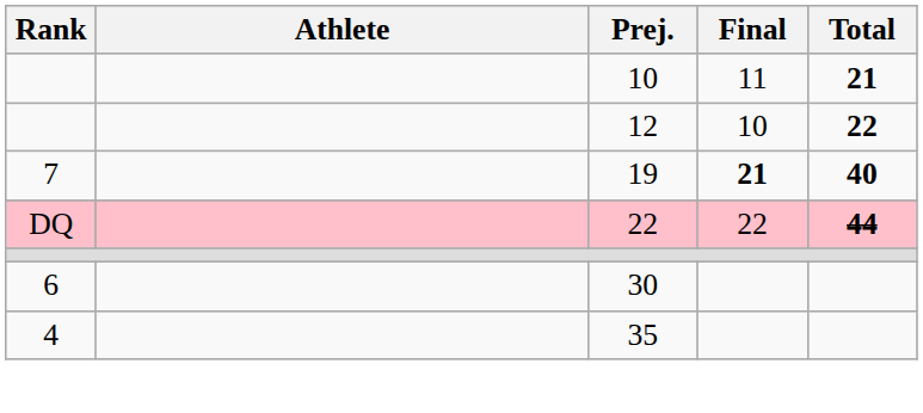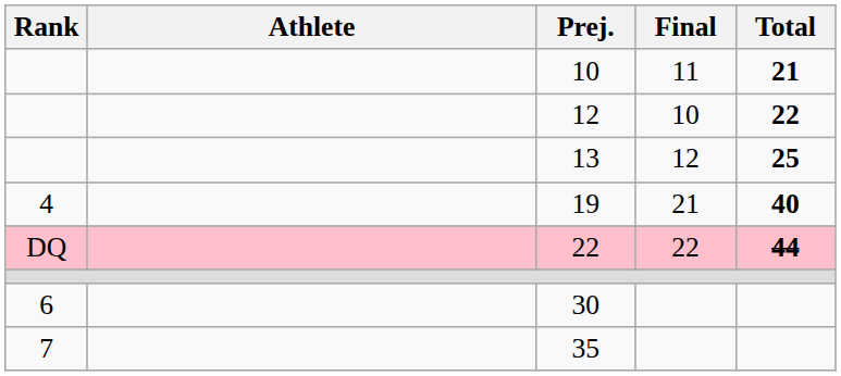 <table class=wikitable style="text-align:center">
 <tr>
 <th width=40>Rank</th>
 <th width=250>Athlete</th>
 <th width=50>Prej.</th>
 <th width=50>Final</th>
 <th width=50>Total</th>
 </tr>
 <tr>
 <td></td>
 <td align=left></td>
 <td>10</td>
 <td>11</td>
 <td><strong>21</strong></td>
 </tr>
 <tr>
 <td></td>
 <td align=left></td>
 <td>12</td>
 <td>10</td>
 <td><strong>22</strong></td>
 </tr>
 <tr>
-<td>7</td>
+<td></td>
+<td align=left></td>
+<td>13</td>
+<td>12</td>
+<td><strong>25</strong></td>
+</tr>
+<tr>
+<td>4</td>
 <td align=left></td>
 <td>19</td>
-<td><strong>21</strong></td>
+<td>21</td>
 <td><strong>40</strong></td>
 </tr>
 <tr bgcolor=pink>
 <td>DQ</td>
 <td align=left></td>
 <td>22</td>
 <td>22</td>
 <td><s><strong>44</strong></s></td>
 </tr>
 <tr bgcolor=#DDDDDD>
 <td colspan=5></td>
 </tr>
 <tr>
 <td>6</td>
 <td align=left></td>
 <td>30</td>
 <td></td>
 <td></td>
 </tr>
 <tr>
-<td>4</td>
+<td>7</td>
 <td align=left></td>
 <td>35</td>
 <td></td>
 <td></td>
 </tr>
 </table>
